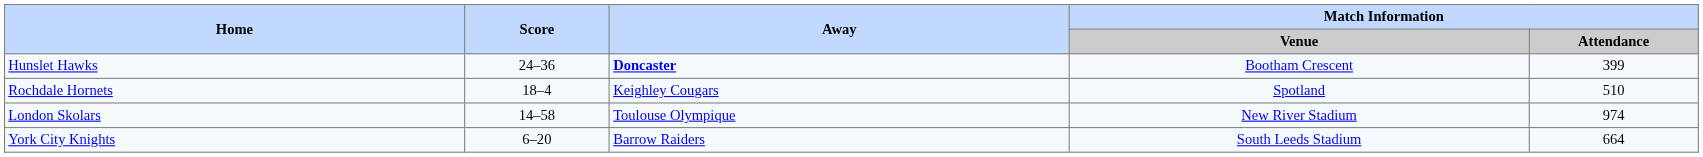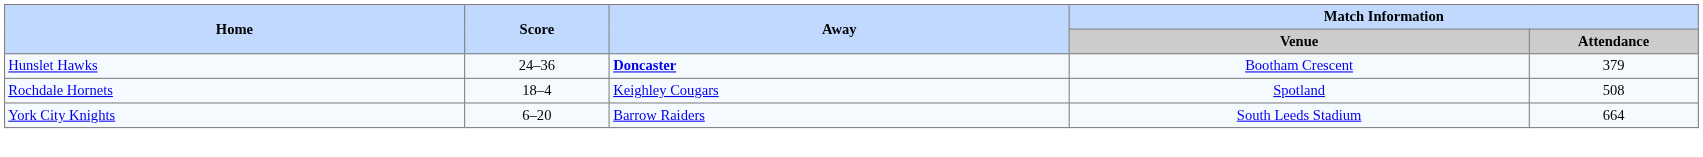 <table border=1 style="border-collapse:collapse; font-size:85%; text-align:center;" cellpadding=3 cellspacing=0 width=100%>
 <tr bgcolor=#C1D8FF>
 <th rowspan=2 width=19%>Home</th>
 <th rowspan=2 width=6%>Score</th>
 <th rowspan=2 width=19%>Away</th>
 <th colspan=2>Match Information</th>
 </tr>
 <tr bgcolor=#CCCCCC>
 <th width=19%>Venue</th>
 <th width=7%>Attendance</th>
 </tr>
 <tr bgcolor=#F5FAFF>
 <td align=left> <a href='#'>Hunslet Hawks</a></td>
 <td>24–36</td>
 <td align=left><strong> <a href='#'>Doncaster</a></strong></td>
 <td><a href='#'>Bootham Crescent</a></td>
-<td>399</td>
+<td>379</td>
 </tr>
 <tr bgcolor=#F5FAFF>
 <td align=left> <a href='#'>Rochdale Hornets</a></td>
 <td>18–4</td>
 <td align=left> <a href='#'>Keighley Cougars</a></td>
 <td><a href='#'>Spotland</a></td>
-<td>510</td>
-</tr>
-<tr bgcolor=#F5FAFF>
-<td align=left> <a href='#'>London Skolars</a></td>
-<td>14–58</td>
-<td align=left> <a href='#'>Toulouse Olympique</a></td>
-<td><a href='#'>New River Stadium</a></td>
-<td>974</td>
+<td>508</td>
 </tr>
 <tr bgcolor=#F5FAFF>
 <td align=left> <a href='#'>York City Knights</a></td>
 <td>6–20</td>
 <td align=left> <a href='#'>Barrow Raiders</a></td>
 <td><a href='#'>South Leeds Stadium</a></td>
 <td>664</td>
 </tr>
 </table>
